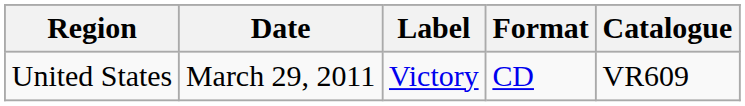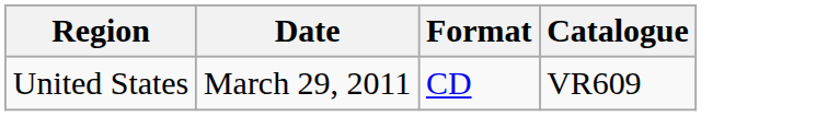 <table class="wikitable">
 <tr>
 <th>Region</th>
 <th>Date</th>
-<th>Label</th>
 <th>Format</th>
 <th>Catalogue</th>
 </tr>
 <tr>
 <td>United States</td>
 <td>March 29, 2011</td>
-<td><a href='#'>Victory</a></td>
 <td><a href='#'>CD</a></td>
 <td>VR609</td>
 </tr>
 </table>
